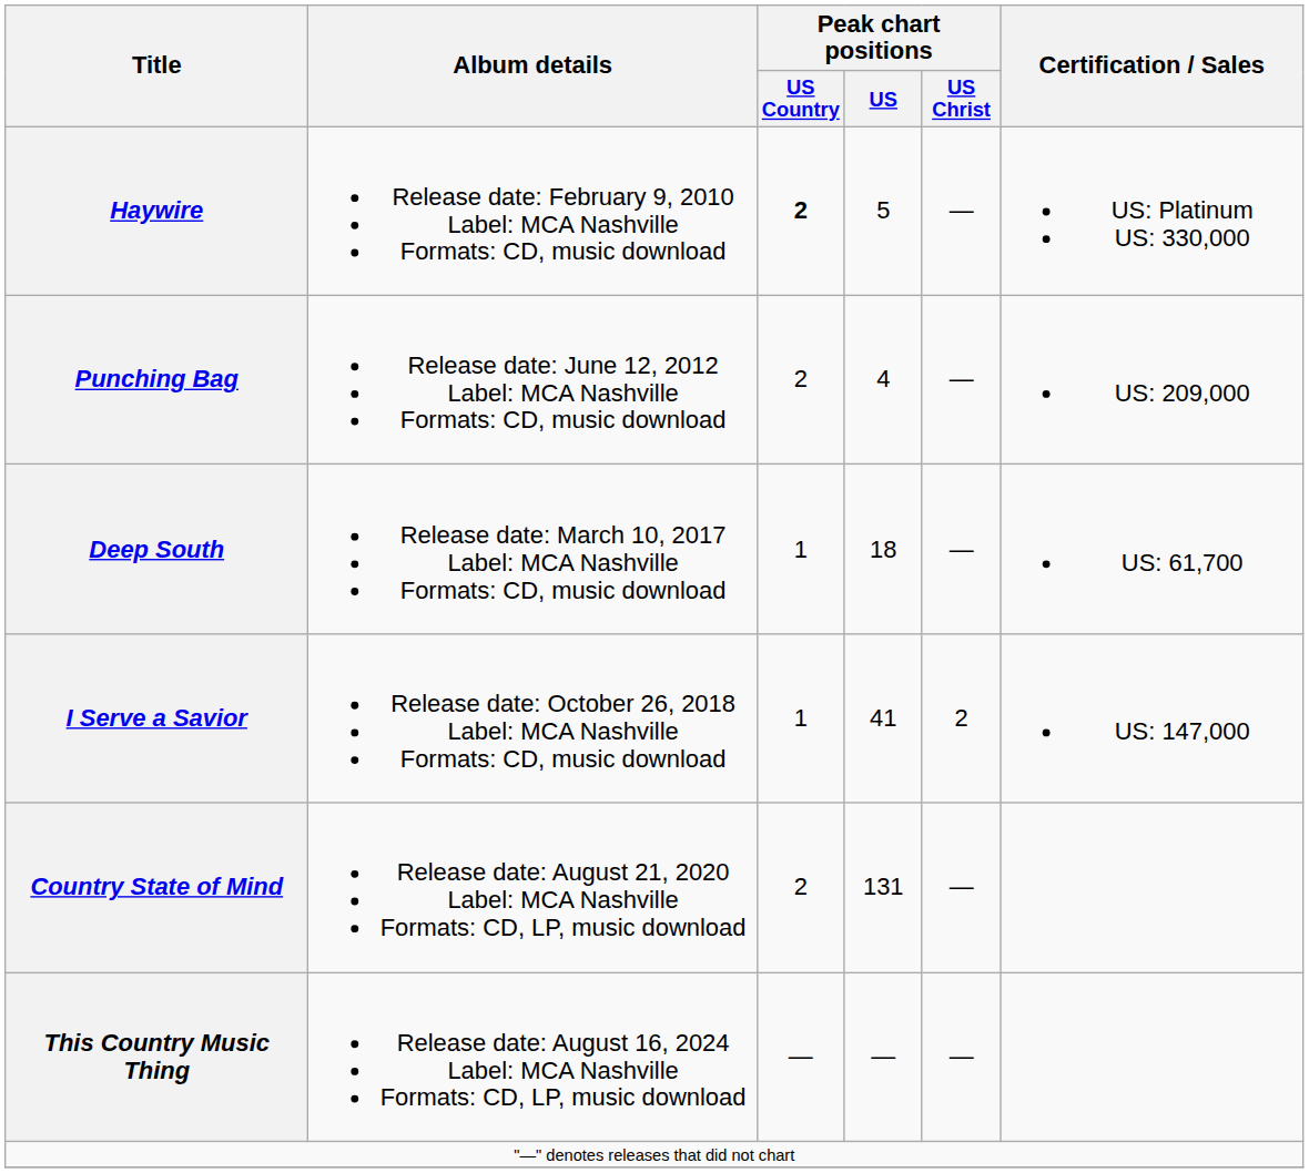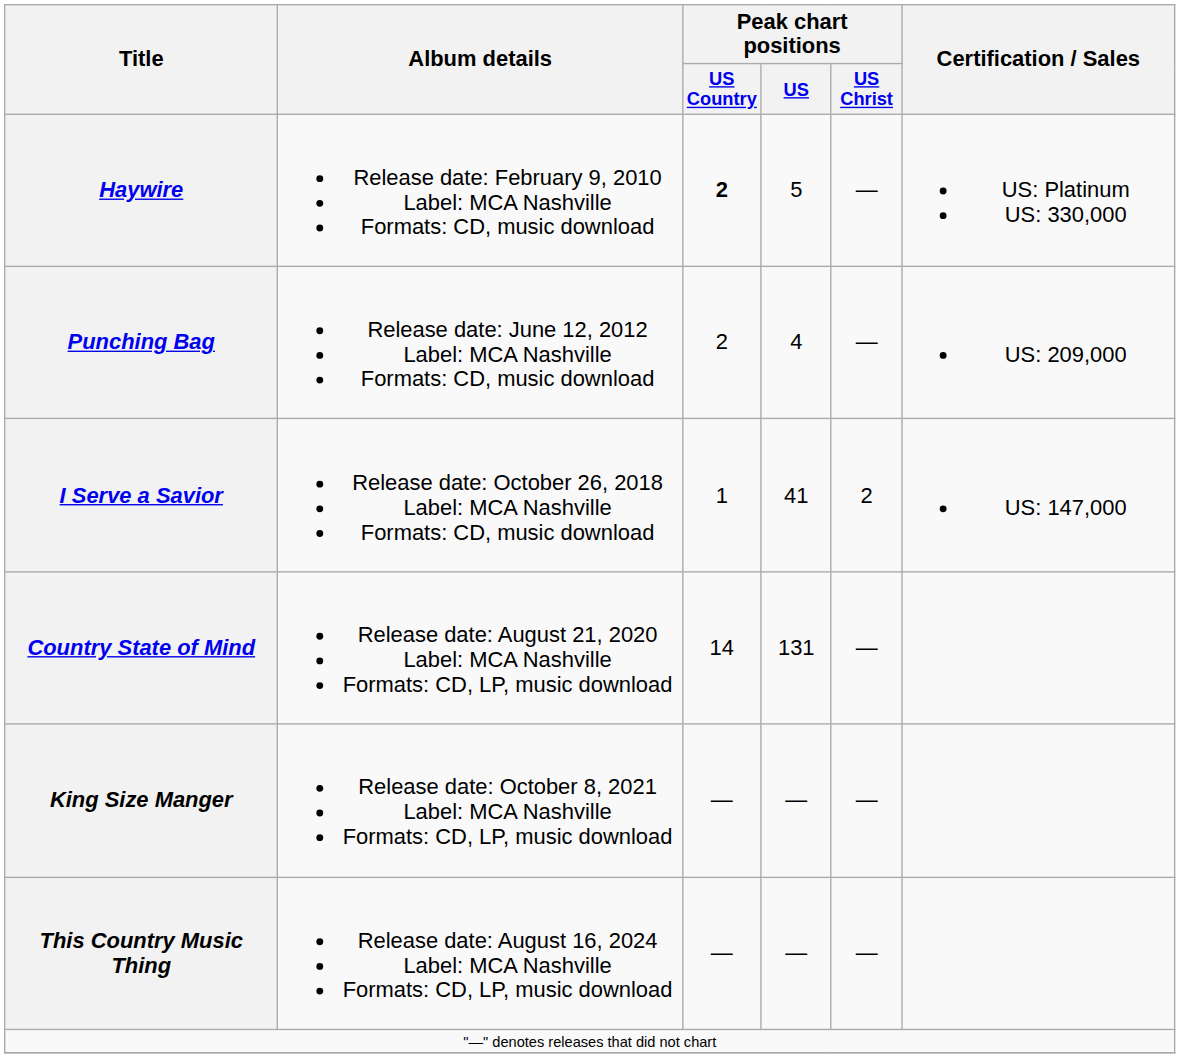 <table class="wikitable plainrowheaders" style="text-align:center;">
 <tr>
 <th rowspan="2" style="width:12em;">Title</th>
 <th rowspan="2" style="width:18em;">Album details</th>
 <th colspan="3">Peak chart positions</th>
 <th rowspan="2" style="width:12em;">Certification / Sales</th>
 </tr>
 <tr style="font-size:smaller;">
 <th width="45"><a href='#'>US Country</a><br></th>
 <th width="45"><a href='#'>US</a><br></th>
 <th width="45"><a href='#'>US<br>Christ</a><br></th>
 </tr>
 <tr>
 <th scope="row"><em><a href='#'>Haywire</a></em></th>
 <td><br><ul><li>Release date: February 9, 2010</li><li>Label: MCA Nashville</li><li>Formats: CD, music download</li></ul></td>
 <td><strong>2</strong></td>
 <td>5</td>
 <td>—</td>
 <td><br><ul><li>US: Platinum</li><li>US: 330,000</li></ul></td>
 </tr>
 <tr>
 <th scope="row"><em><a href='#'>Punching Bag</a></em></th>
 <td><br><ul><li>Release date: June 12, 2012</li><li>Label: MCA Nashville</li><li>Formats: CD, music download</li></ul></td>
 <td>2</td>
 <td>4</td>
 <td>—</td>
 <td><br><ul><li>US: 209,000</li></ul></td>
 </tr>
 <tr>
-<th scope="row"><em><a href='#'>Deep South</a></em></th>
-<td><br><ul><li>Release date: March 10, 2017</li><li>Label: MCA Nashville</li><li>Formats: CD, music download</li></ul></td>
-<td>1</td>
-<td>18</td>
-<td>—</td>
-<td><br><ul><li>US: 61,700</li></ul></td>
-</tr>
-<tr>
 <th scope="row"><em><a href='#'>I Serve a Savior</a></em></th>
 <td><br><ul><li>Release date: October 26, 2018</li><li>Label: MCA Nashville</li><li>Formats: CD, music download</li></ul></td>
 <td>1</td>
 <td>41</td>
 <td>2</td>
 <td><br><ul><li>US: 147,000</li></ul></td>
 </tr>
 <tr>
 <th scope="row"><em><a href='#'>Country State of Mind</a></em></th>
 <td><br><ul><li>Release date: August 21, 2020</li><li>Label: MCA Nashville</li><li>Formats: CD, LP, music download</li></ul></td>
-<td>2</td>
+<td>14</td>
 <td>131</td>
+<td>—</td>
+<td></td>
+</tr>
+<tr>
+<th scope="row"><em>King Size Manger</em></th>
+<td><br><ul><li>Release date: October 8, 2021</li><li>Label: MCA Nashville</li><li>Formats: CD, LP, music download</li></ul></td>
+<td>—</td>
+<td>—</td>
 <td>—</td>
 <td></td>
 </tr>
 <tr>
 <th scope="row"><em>This Country Music Thing</em></th>
 <td><br><ul><li>Release date: August 16, 2024</li><li>Label: MCA Nashville</li><li>Formats: CD, LP, music download</li></ul></td>
 <td>—</td>
 <td>—</td>
 <td>—</td>
 <td></td>
 </tr>
 <tr>
 <td colspan="6" style="font-size:8pt">"—" denotes releases that did not chart</td>
 </tr>
 <tr>
 </tr>
 </table>
